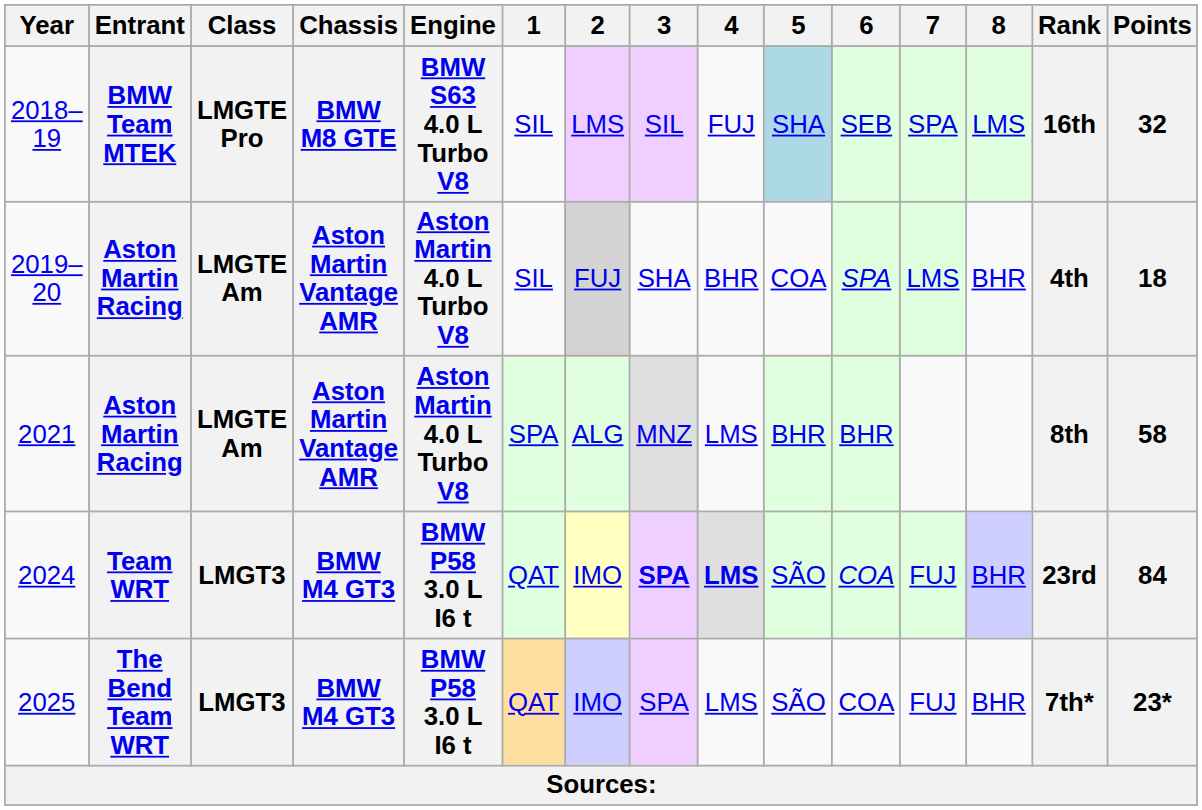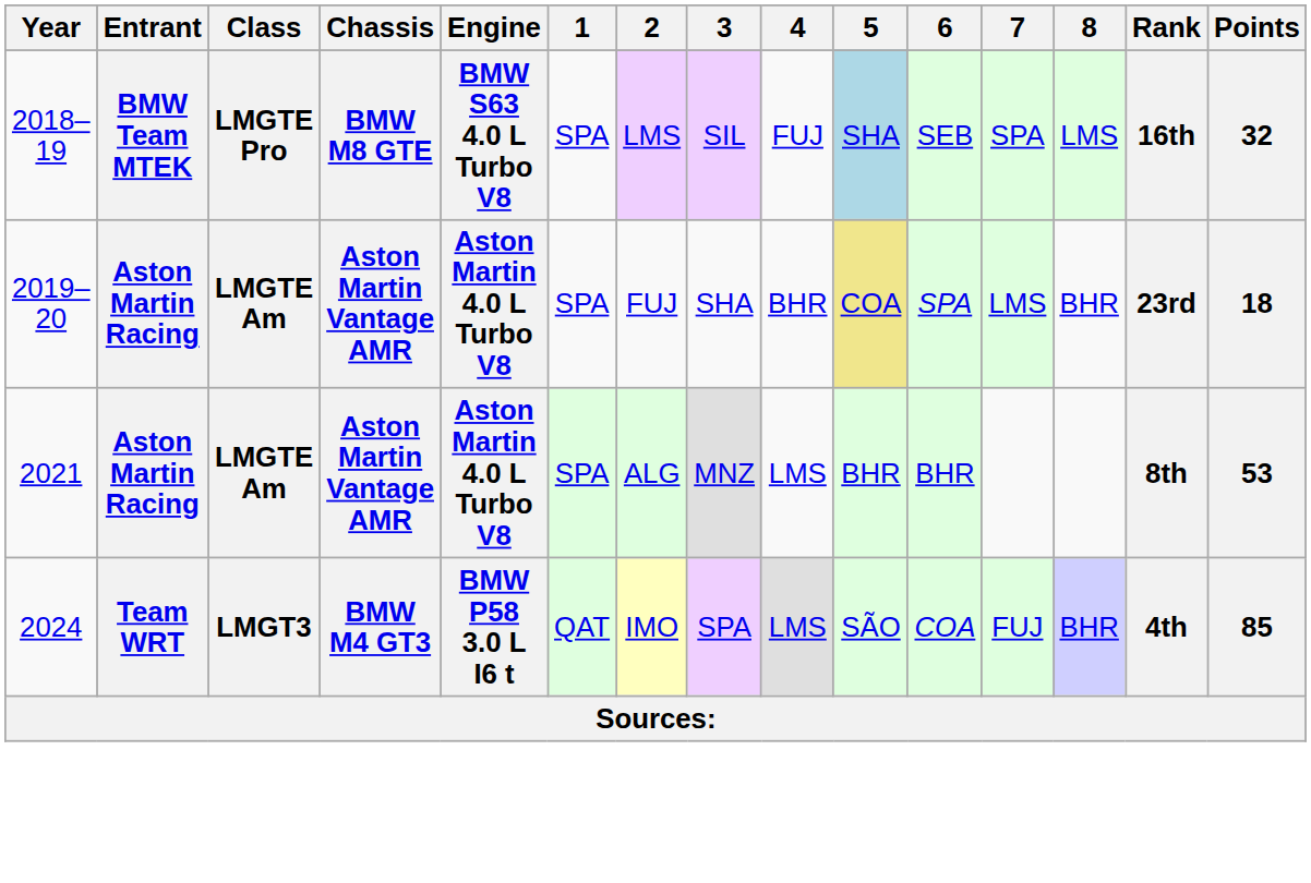 <table class="wikitable" style="text-align:center; font-size:90%">
 <tr>
 <th>Year</th>
 <th>Entrant</th>
 <th>Class</th>
 <th>Chassis</th>
 <th>Engine</th>
 <th>1</th>
 <th>2</th>
 <th>3</th>
 <th>4</th>
 <th>5</th>
 <th>6</th>
 <th>7</th>
 <th>8</th>
 <th>Rank</th>
 <th>Points</th>
 </tr>
 <tr>
 <td><a href='#'>2018–19</a></td>
 <th><a href='#'>BMW Team MTEK</a></th>
 <th>LMGTE Pro</th>
 <th><a href='#'>BMW M8 GTE</a></th>
 <th><a href='#'>BMW S63</a> 4.0 L Turbo <a href='#'>V8</a></th>
-<td><a href='#'>SIL</a></td>
+<td><a href='#'>SPA</a></td>
 <td style="background:#EFCFFF;"><a href='#'>LMS</a><br></td>
 <td style="background:#EFCFFF;"><a href='#'>SIL</a><br></td>
 <td><a href='#'>FUJ</a></td>
 <td style="background: lightblue;"><a href='#'>SHA</a></td>
 <td style="background:#DFFFDF;"><a href='#'>SEB</a><br></td>
 <td style="background:#DFFFDF;"><a href='#'>SPA</a><br></td>
 <td style="background:#DFFFDF;"><a href='#'>LMS</a><br></td>
 <th>16th</th>
 <th>32</th>
 </tr>
 <tr>
 <td><a href='#'>2019–20</a></td>
 <th><a href='#'>Aston Martin Racing</a></th>
 <th>LMGTE Am</th>
 <th><a href='#'>Aston Martin Vantage AMR</a></th>
 <th><a href='#'>Aston Martin</a> 4.0 L Turbo <a href='#'>V8</a></th>
-<td><a href='#'>SIL</a></td>
-<td style="background: lightgrey;"><a href='#'>FUJ</a></td>
+<td><a href='#'>SPA</a></td>
+<td><a href='#'>FUJ</a></td>
 <td><a href='#'>SHA</a></td>
 <td><a href='#'>BHR</a></td>
-<td><a href='#'>COA</a></td>
+<td style="background: khaki;"><a href='#'>COA</a></td>
 <td style="background:#DFFFDF;"><em><a href='#'>SPA</a></em><br></td>
 <td style="background:#DFFFDF;"><a href='#'>LMS</a><br></td>
 <td><a href='#'>BHR</a></td>
-<th>4th</th>
+<th>23rd</th>
 <th>18</th>
 </tr>
 <tr>
 <td><a href='#'>2021</a></td>
 <th><a href='#'>Aston Martin Racing</a></th>
 <th>LMGTE Am</th>
 <th><a href='#'>Aston Martin Vantage AMR</a></th>
 <th><a href='#'>Aston Martin</a> 4.0 L Turbo <a href='#'>V8</a></th>
 <td style="background:#DFFFDF;"><a href='#'>SPA</a><br></td>
 <td style="background:#DFFFDF;"><a href='#'>ALG</a><br></td>
 <td style="background:#DFDFDF;"><a href='#'>MNZ</a><br></td>
 <td><a href='#'>LMS</a></td>
 <td style="background:#DFFFDF;"><a href='#'>BHR</a><br></td>
 <td style="background:#DFFFDF;"><a href='#'>BHR</a><br></td>
 <td></td>
 <td></td>
 <th>8th</th>
-<th>58</th>
+<th>53</th>
 </tr>
 <tr>
 <td><a href='#'>2024</a></td>
 <th><a href='#'>Team WRT</a></th>
 <th>LMGT3</th>
 <th><a href='#'>BMW M4 GT3</a></th>
 <th><a href='#'>BMW P58</a> 3.0 L I6 t</th>
 <td style="background:#DFFFDF;"><a href='#'>QAT</a><br></td>
 <td style="background:#FFFFBF;"><a href='#'>IMO</a><br></td>
-<td style="background:#EFCFFF;"><strong><a href='#'>SPA</a><br></strong></td>
-<td style="background:#DFDFDF;"><strong><a href='#'>LMS</a><br></strong></td>
+<td style="background:#EFCFFF;"><a href='#'>SPA</a><br></td>
+<td style="background:#DFDFDF;"><a href='#'>LMS</a><br></td>
 <td style="background:#DFFFDF;"><a href='#'>SÃO</a><br></td>
 <td style="background:#DFFFDF;"><em><a href='#'>COA</a></em><br></td>
 <td style="background:#DFFFDF;"><a href='#'>FUJ</a><br></td>
 <td style="background:#CFCFFF;"><a href='#'>BHR</a><br></td>
-<th>23rd</th>
-<th>84</th>
-</tr>
-<tr>
-<td><a href='#'>2025</a></td>
-<th><a href='#'>The Bend Team WRT</a></th>
-<th>LMGT3</th>
-<th><a href='#'>BMW M4 GT3</a></th>
-<th><a href='#'>BMW P58</a> 3.0 L I6 t</th>
-<td style="background:#FFDF9F;"><a href='#'>QAT</a><br></td>
-<td style="background:#CFCFFF;"><a href='#'>IMO</a><br></td>
-<td style="background:#EFCFFF;"><a href='#'>SPA</a><br></td>
-<td style="background:#;"><a href='#'>LMS</a><br></td>
-<td style="background:#;"><a href='#'>SÃO</a><br></td>
-<td style="background:#;"><a href='#'>COA</a><br></td>
-<td style="background:#;"><a href='#'>FUJ</a><br></td>
-<td style="background:#;"><a href='#'>BHR</a><br></td>
-<th>7th*</th>
-<th>23*</th>
+<th>4th</th>
+<th>85</th>
 </tr>
 <tr>
 <th colspan="15">Sources:</th>
 </tr>
 </table>
